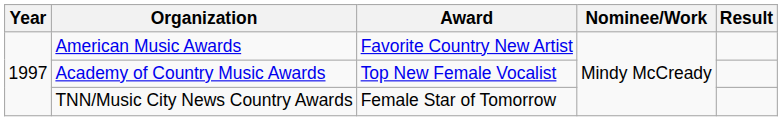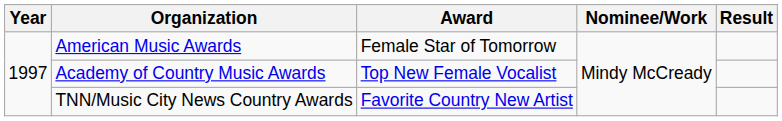 <table class="wikitable">
 <tr>
 <th>Year</th>
 <th>Organization</th>
 <th>Award</th>
 <th>Nominee/Work</th>
 <th>Result</th>
 </tr>
 <tr>
 <td rowspan=3>1997</td>
 <td><a href='#'>American Music Awards</a></td>
-<td><a href='#'>Favorite Country New Artist</a></td>
+<td>Female Star of Tomorrow</td>
 <td rowspan=3>Mindy McCready</td>
 <td></td>
 </tr>
 <tr>
 <td><a href='#'>Academy of Country Music Awards</a></td>
 <td><a href='#'>Top New Female Vocalist</a></td>
 <td></td>
 </tr>
 <tr>
 <td>TNN/Music City News Country Awards</td>
-<td>Female Star of Tomorrow</td>
+<td><a href='#'>Favorite Country New Artist</a></td>
 <td></td>
 </tr>
 </table>
